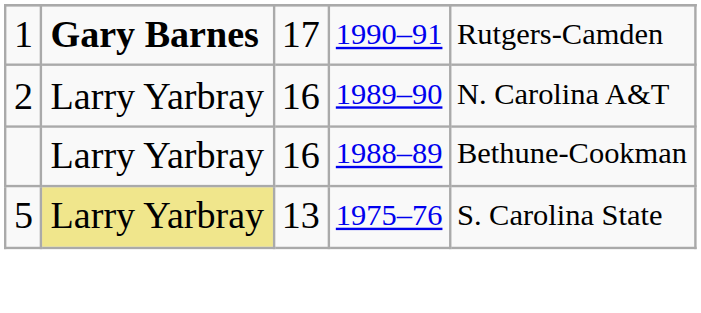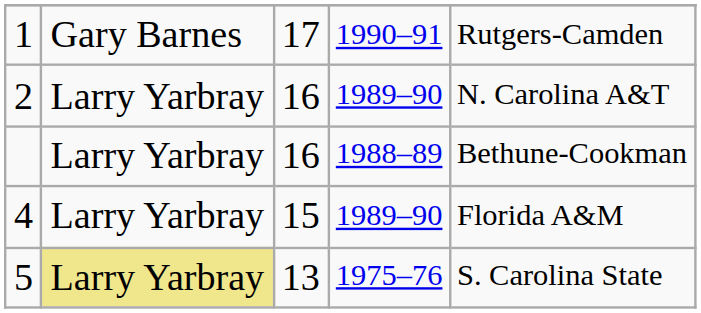 <table class="wikitable">
 <tr>
 </tr>
 <tr>
 <td>1</td>
-<td><strong>Gary Barnes</strong></td>
+<td>Gary Barnes</td>
 <td>17</td>
 <td style="font-size:80%;"><a href='#'>1990–91</a></td>
 <td style="font-size:80%;">Rutgers-Camden</td>
 </tr>
 <tr>
 <td>2</td>
 <td>Larry Yarbray</td>
 <td>16</td>
 <td style="font-size:80%;"><a href='#'>1989–90</a></td>
 <td style="font-size:80%;">N. Carolina A&T</td>
 </tr>
 <tr>
 <td></td>
 <td>Larry Yarbray</td>
 <td>16</td>
 <td style="font-size:80%;"><a href='#'>1988–89</a></td>
 <td style="font-size:80%;">Bethune-Cookman</td>
 </tr>
 <tr>
+<td>4</td>
+<td>Larry Yarbray</td>
+<td>15</td>
+<td style="font-size:80%;"><a href='#'>1989–90</a></td>
+<td style="font-size:80%;">Florida A&M</td>
+</tr>
+<tr>
 <td>5</td>
 <td style="background: khaki;">Larry Yarbray</td>
 <td>13</td>
 <td style="font-size:80%;"><a href='#'>1975–76</a></td>
 <td style="font-size:80%;">S. Carolina State</td>
 </tr>
 </table>
